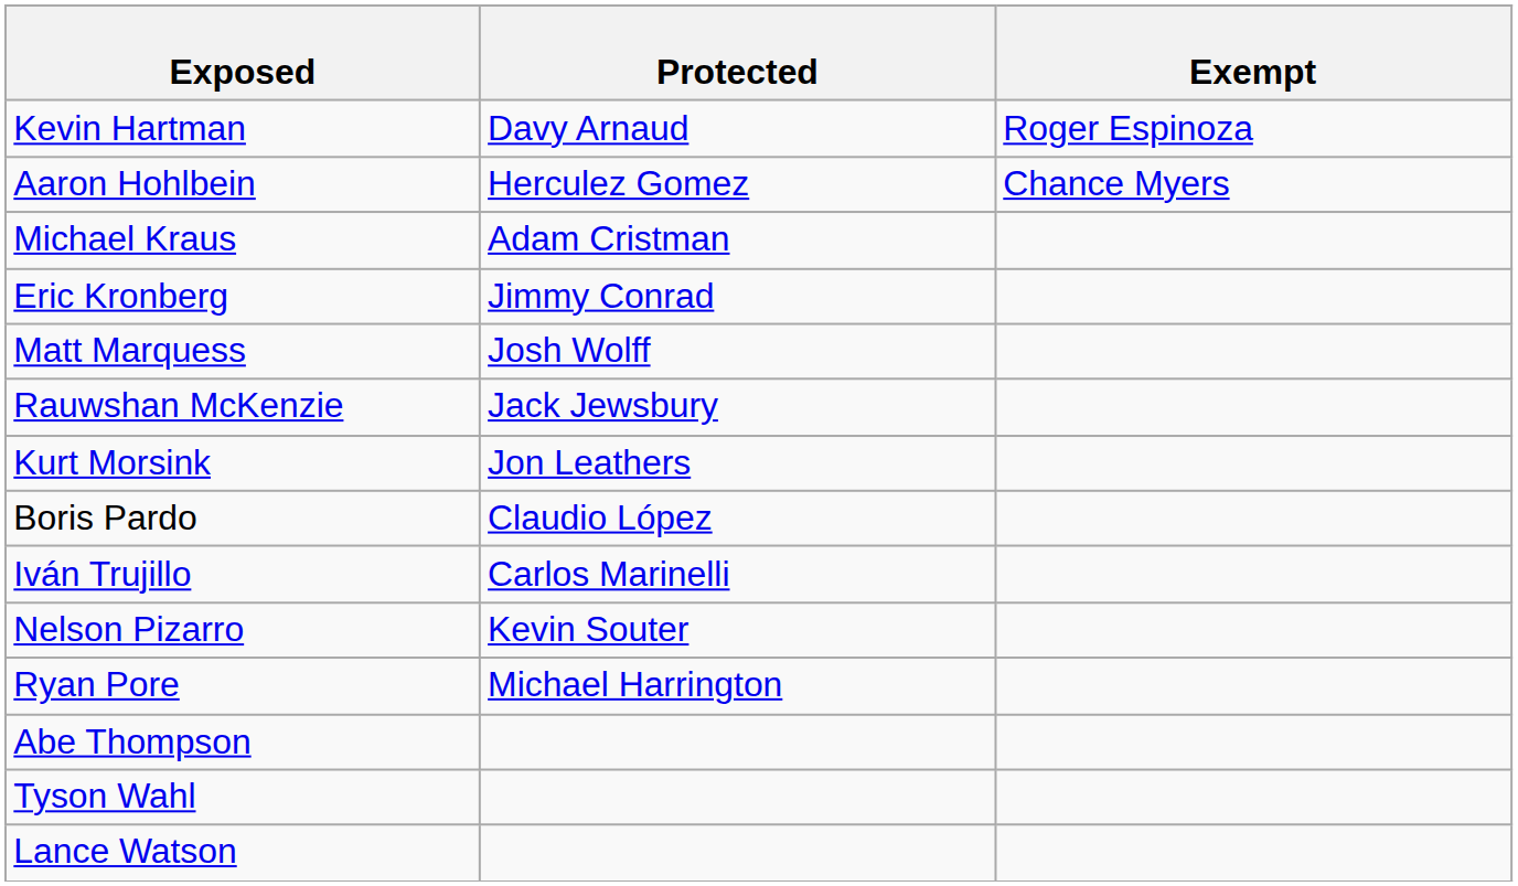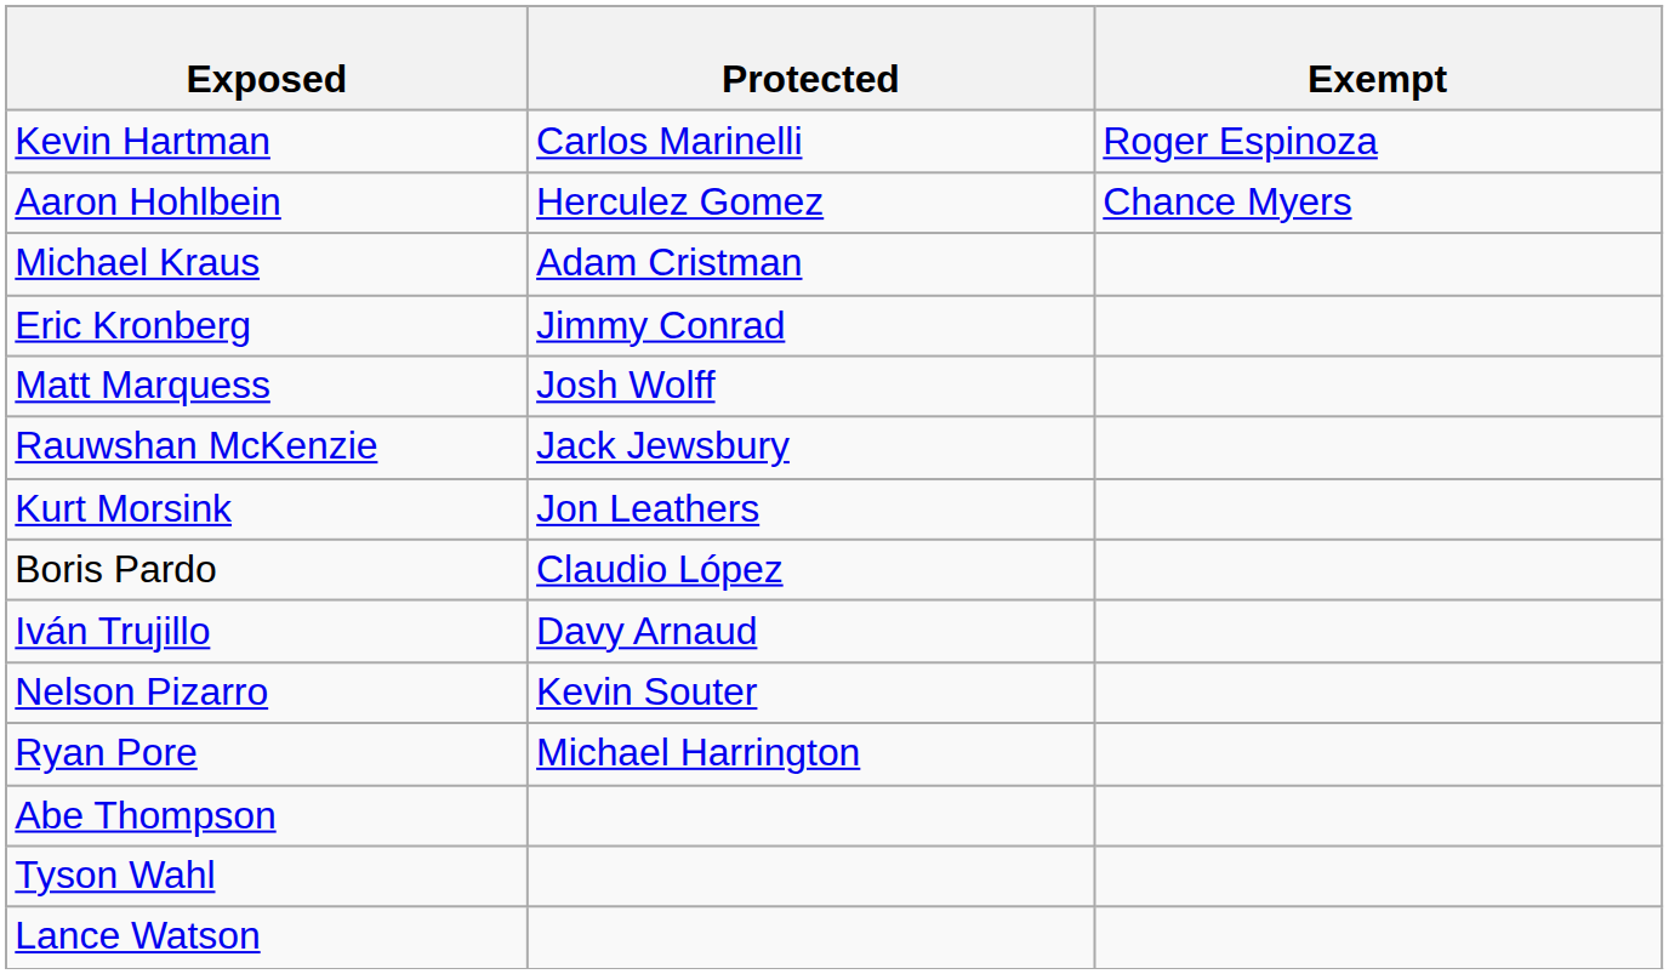 <table class="wikitable">
 <tr>
 <th style="width:23%"><br>Exposed</th>
 <th style="width:25%"><br>Protected</th>
 <th style="width:25%"><br>Exempt</th>
 </tr>
 <tr>
 <td><a href='#'>Kevin Hartman</a></td>
-<td><a href='#'>Davy Arnaud</a></td>
+<td><a href='#'>Carlos Marinelli</a></td>
 <td><a href='#'>Roger Espinoza</a></td>
 </tr>
 <tr>
 <td><a href='#'>Aaron Hohlbein</a></td>
 <td><a href='#'>Herculez Gomez</a></td>
 <td><a href='#'>Chance Myers</a></td>
 </tr>
 <tr>
 <td><a href='#'>Michael Kraus</a></td>
 <td><a href='#'>Adam Cristman</a></td>
 <td></td>
 </tr>
 <tr>
 <td><a href='#'>Eric Kronberg</a></td>
 <td><a href='#'>Jimmy Conrad</a></td>
 <td></td>
 </tr>
 <tr>
 <td><a href='#'>Matt Marquess</a></td>
 <td><a href='#'>Josh Wolff</a></td>
 <td></td>
 </tr>
 <tr>
 <td><a href='#'>Rauwshan McKenzie</a></td>
 <td><a href='#'>Jack Jewsbury</a></td>
 <td></td>
 </tr>
 <tr>
 <td><a href='#'>Kurt Morsink</a></td>
 <td><a href='#'>Jon Leathers</a></td>
 <td></td>
 </tr>
 <tr>
 <td>Boris Pardo</td>
 <td><a href='#'>Claudio López</a></td>
 <td></td>
 </tr>
 <tr>
 <td><a href='#'>Iván Trujillo</a></td>
-<td><a href='#'>Carlos Marinelli</a></td>
+<td><a href='#'>Davy Arnaud</a></td>
 <td></td>
 </tr>
 <tr>
 <td><a href='#'>Nelson Pizarro</a></td>
 <td><a href='#'>Kevin Souter</a></td>
 <td></td>
 </tr>
 <tr>
 <td><a href='#'>Ryan Pore</a></td>
 <td><a href='#'>Michael Harrington</a></td>
 <td></td>
 </tr>
 <tr>
 <td><a href='#'>Abe Thompson</a></td>
 <td></td>
 <td></td>
 </tr>
 <tr>
 <td><a href='#'>Tyson Wahl</a></td>
 <td></td>
 <td></td>
 </tr>
 <tr>
 <td><a href='#'>Lance Watson</a></td>
 <td></td>
 <td></td>
 </tr>
 <tr>
 </tr>
 </table>
